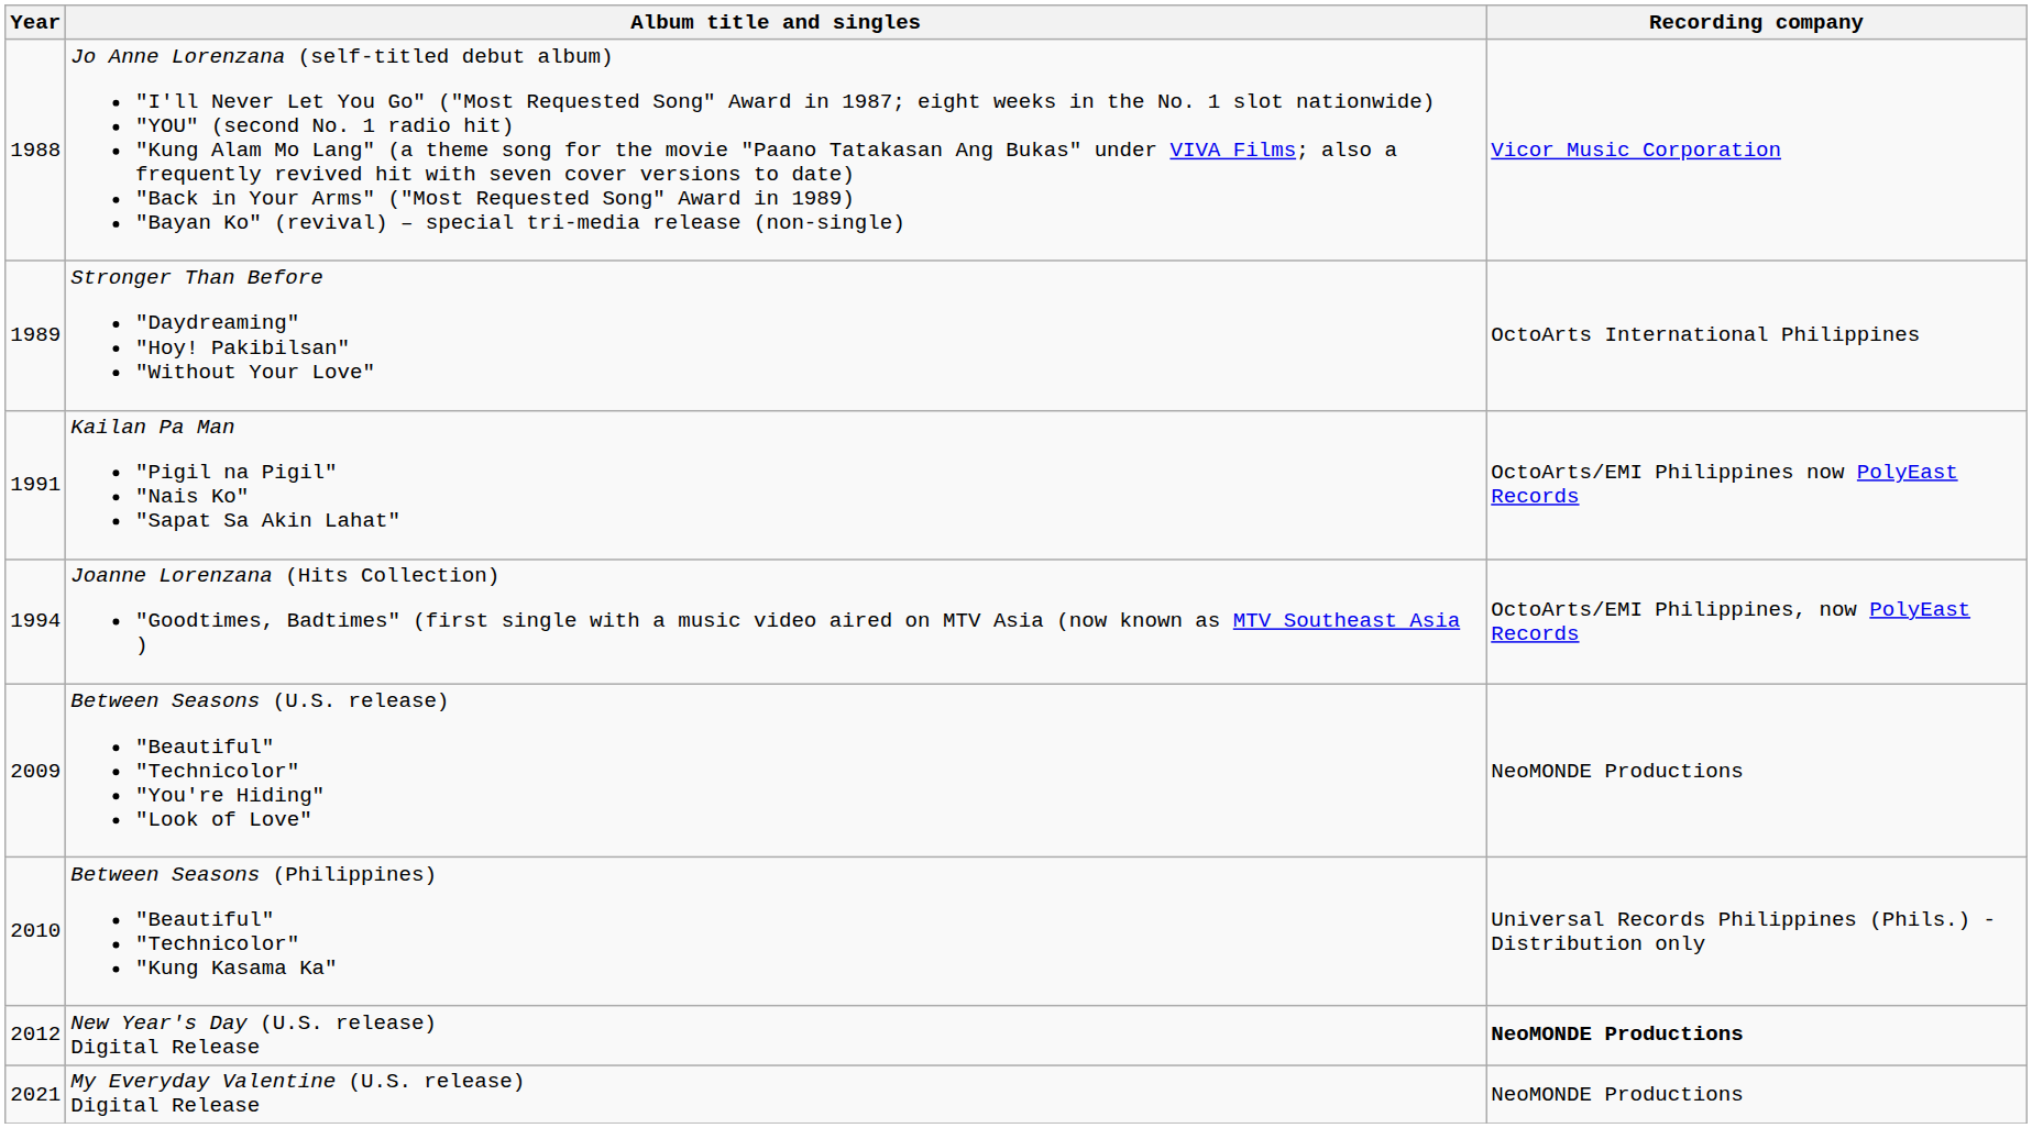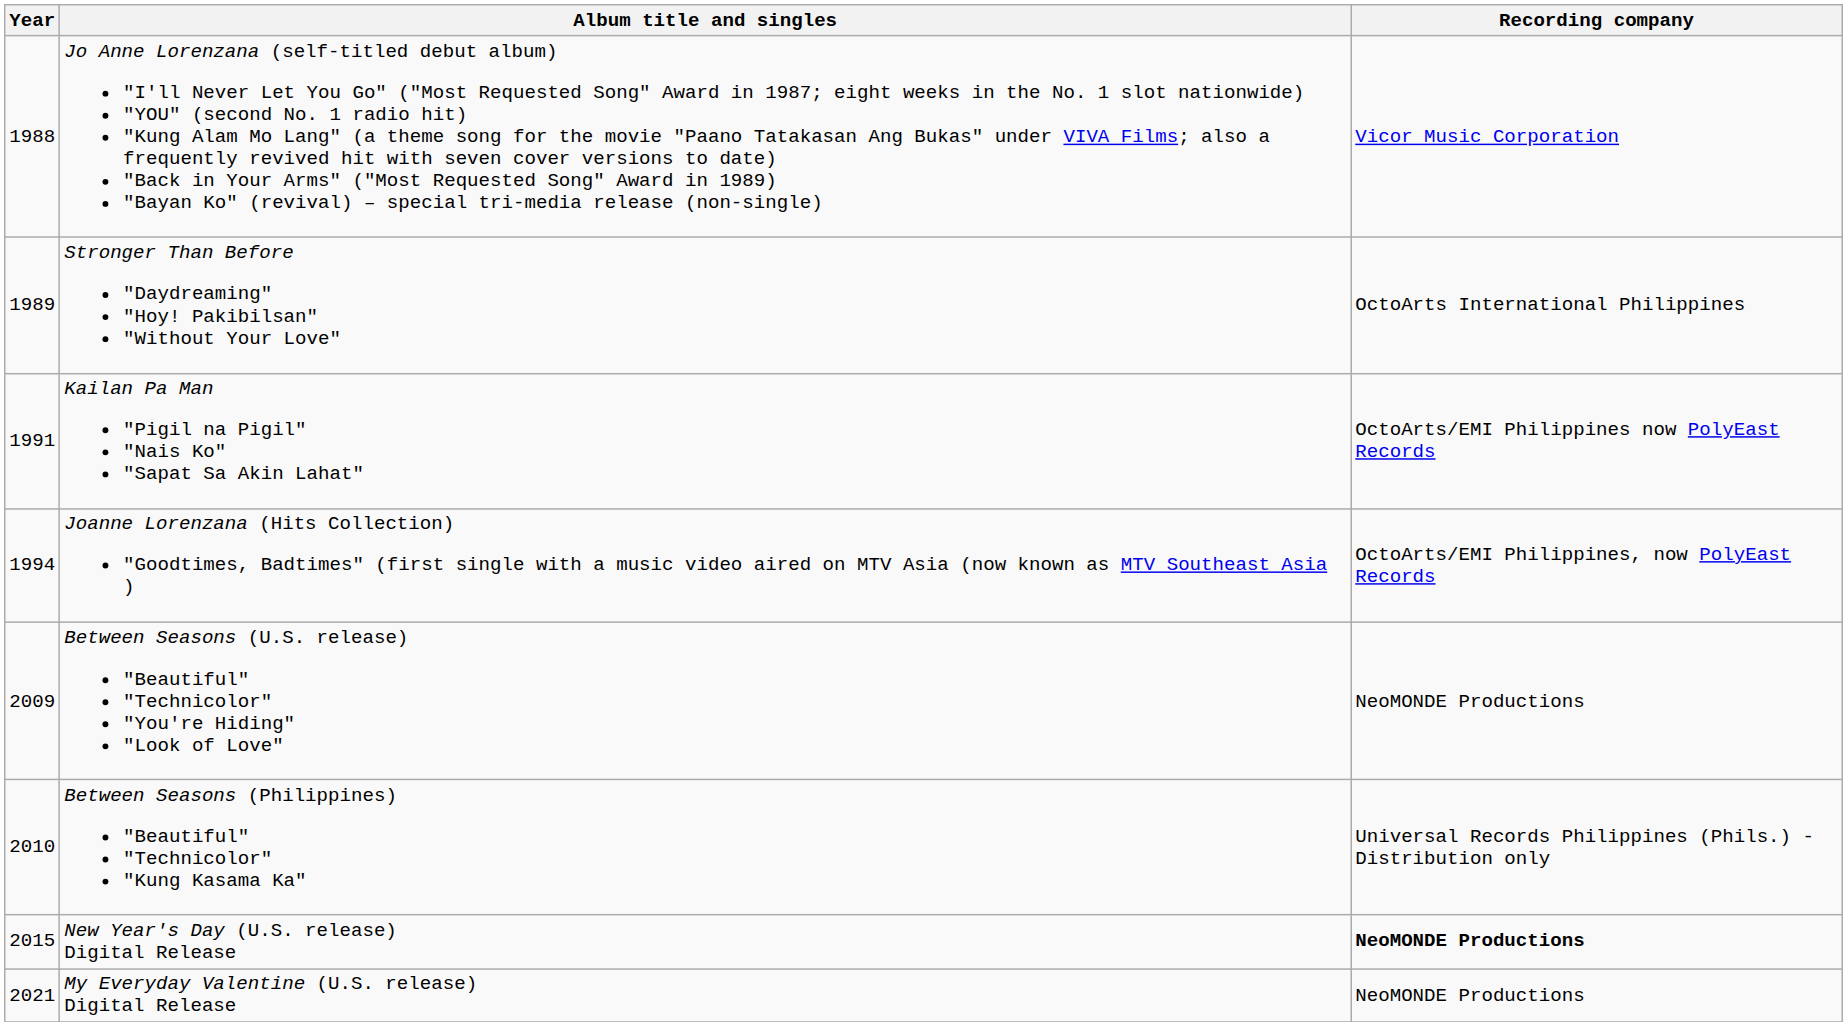 <table class="wikitable">
 <tr>
 <th>Year</th>
 <th>Album title and singles</th>
 <th>Recording company</th>
 </tr>
 <tr>
 <td>1988</td>
 <td><em>Jo Anne Lorenzana</em> (self-titled debut album)<br><ul><li>"I'll Never Let You Go" ("Most Requested Song" Award in 1987; eight weeks in the No. 1 slot nationwide)</li><li>"YOU" (second No. 1 radio hit)</li><li>"Kung Alam Mo Lang" (a theme song for the movie "Paano Tatakasan Ang Bukas" under <a href='#'>VIVA Films</a>; also a frequently revived hit with seven cover versions to date)</li><li>"Back in Your Arms" ("Most Requested Song" Award in 1989)</li><li>"Bayan Ko" (revival) – special tri-media release (non-single)</li></ul></td>
 <td><a href='#'>Vicor Music Corporation</a></td>
 </tr>
 <tr>
 <td>1989</td>
 <td><em>Stronger Than Before</em><br><ul><li>"Daydreaming"</li><li>"Hoy! Pakibilsan"</li><li>"Without Your Love"</li></ul></td>
 <td>OctoArts International Philippines</td>
 </tr>
 <tr>
 <td>1991</td>
 <td><em>Kailan Pa Man</em><br><ul><li>"Pigil na Pigil"</li><li>"Nais Ko"</li><li>"Sapat Sa Akin Lahat"</li></ul></td>
 <td>OctoArts/EMI Philippines now <a href='#'>PolyEast Records</a></td>
 </tr>
 <tr>
 <td>1994</td>
 <td><em>Joanne Lorenzana</em> (Hits Collection)<br><ul><li>"Goodtimes, Badtimes" (first single with a music video aired on MTV Asia (now known as <a href='#'>MTV Southeast Asia</a> )</li></ul></td>
 <td>OctoArts/EMI Philippines, now <a href='#'>PolyEast Records</a></td>
 </tr>
 <tr>
 <td>2009</td>
 <td><em>Between Seasons</em> (U.S. release)<br><ul><li>"Beautiful"</li><li>"Technicolor"</li><li>"You're Hiding"</li><li>"Look of Love"</li></ul></td>
 <td>NeoMONDE Productions</td>
 </tr>
 <tr>
 <td>2010</td>
 <td><em>Between Seasons</em> (Philippines)<br><ul><li>"Beautiful"</li><li>"Technicolor"</li><li>"Kung Kasama Ka"</li></ul></td>
 <td>Universal Records Philippines (Phils.) - Distribution only</td>
 </tr>
 <tr>
-<td>2012</td>
+<td>2015</td>
 <td><em>New Year's Day</em> (U.S. release)<br>Digital Release</td>
 <td><strong>NeoMONDE Productions</strong></td>
 </tr>
 <tr>
 <td>2021</td>
 <td><em>My Everyday Valentine</em> (U.S. release)<br>Digital Release</td>
 <td>NeoMONDE Productions</td>
 </tr>
 </table>
